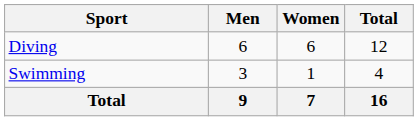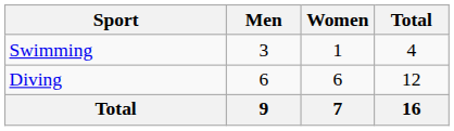 <table class="wikitable sortable" style="text-align:center;">
 <tr>
 <th width=180>Sport</th>
 <th width=55>Men</th>
 <th width=55>Women</th>
 <th width=55>Total</th>
 </tr>
 <tr>
+<td align=left><a href='#'>Swimming</a></td>
+<td>3</td>
+<td>1</td>
+<td>4</td>
+</tr>
+<tr>
 <td align=left><a href='#'>Diving</a></td>
 <td>6</td>
 <td>6</td>
 <td>12</td>
-</tr>
-<tr>
-<td align=left><a href='#'>Swimming</a></td>
-<td>3</td>
-<td>1</td>
-<td>4</td>
 </tr>
 <tr>
 <th>Total</th>
 <th>9</th>
 <th>7</th>
 <th>16</th>
 </tr>
 </table>
